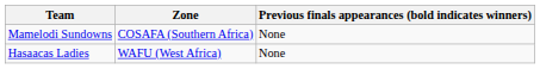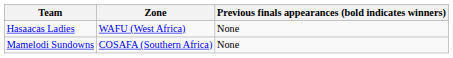 <table class="wikitable">
 <tr>
 <th>Team</th>
 <th>Zone</th>
 <th>Previous finals appearances (bold indicates winners)</th>
 </tr>
 <tr>
+<td> <a href='#'>Hasaacas Ladies</a></td>
+<td><a href='#'>WAFU (West Africa)</a></td>
+<td>None</td>
+</tr>
+<tr>
 <td> <a href='#'>Mamelodi Sundowns</a></td>
 <td><a href='#'>COSAFA (Southern Africa)</a></td>
 <td>None</td>
 </tr>
-<tr>
-<td> <a href='#'>Hasaacas Ladies</a></td>
-<td><a href='#'>WAFU (West Africa)</a></td>
-<td>None</td>
-</tr>
 </table>
